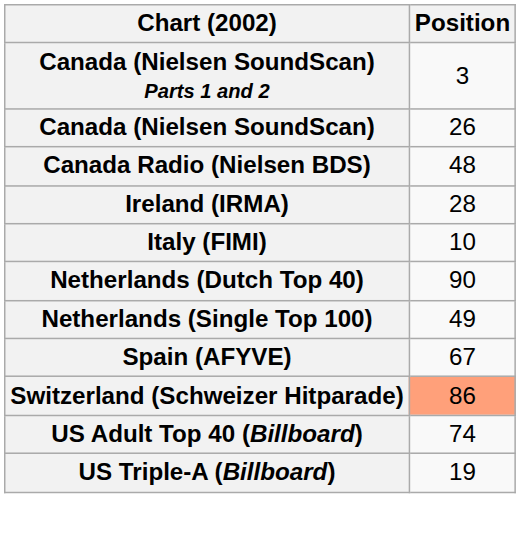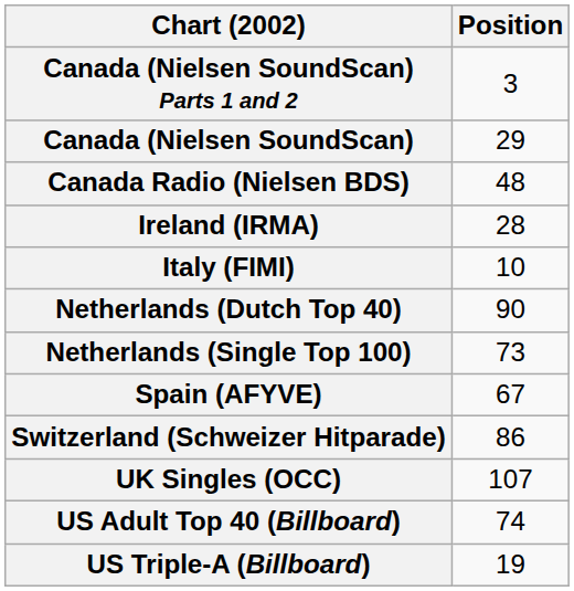 <table class="wikitable sortable plainrowheaders">
 <tr>
 <th scope="col">Chart (2002)</th>
 <th scope="col">Position</th>
 </tr>
 <tr>
 <th scope="row">Canada (Nielsen SoundScan)<br><small><em>Parts 1 and 2</em></small></th>
 <td align="center">3</td>
 </tr>
 <tr>
 <th scope="row">Canada (Nielsen SoundScan)</th>
-<td align="center">26</td>
+<td align="center">29</td>
 </tr>
 <tr>
 <th scope="row">Canada Radio (Nielsen BDS)</th>
 <td align="center">48</td>
 </tr>
 <tr>
 <th scope="row">Ireland (IRMA)</th>
 <td align="center">28</td>
 </tr>
 <tr>
 <th scope="row">Italy (FIMI)</th>
 <td align="center">10</td>
 </tr>
 <tr>
 <th scope="row">Netherlands (Dutch Top 40)</th>
 <td align="center">90</td>
 </tr>
 <tr>
 <th scope="row">Netherlands (Single Top 100)</th>
-<td align="center">49</td>
+<td align="center">73</td>
 </tr>
 <tr>
 <th scope="row">Spain (AFYVE)</th>
 <td align="center">67</td>
 </tr>
 <tr>
 <th scope="row">Switzerland (Schweizer Hitparade)</th>
-<td align="center" style="background: lightsalmon;">86</td>
+<td align="center">86</td>
+</tr>
+<tr>
+<th scope="row">UK Singles (OCC)</th>
+<td align="center">107</td>
 </tr>
 <tr>
 <th scope="row">US Adult Top 40 (<em>Billboard</em>)</th>
 <td align="center">74</td>
 </tr>
 <tr>
 <th scope="row">US Triple-A (<em>Billboard</em>)</th>
 <td align="center">19</td>
 </tr>
 </table>
